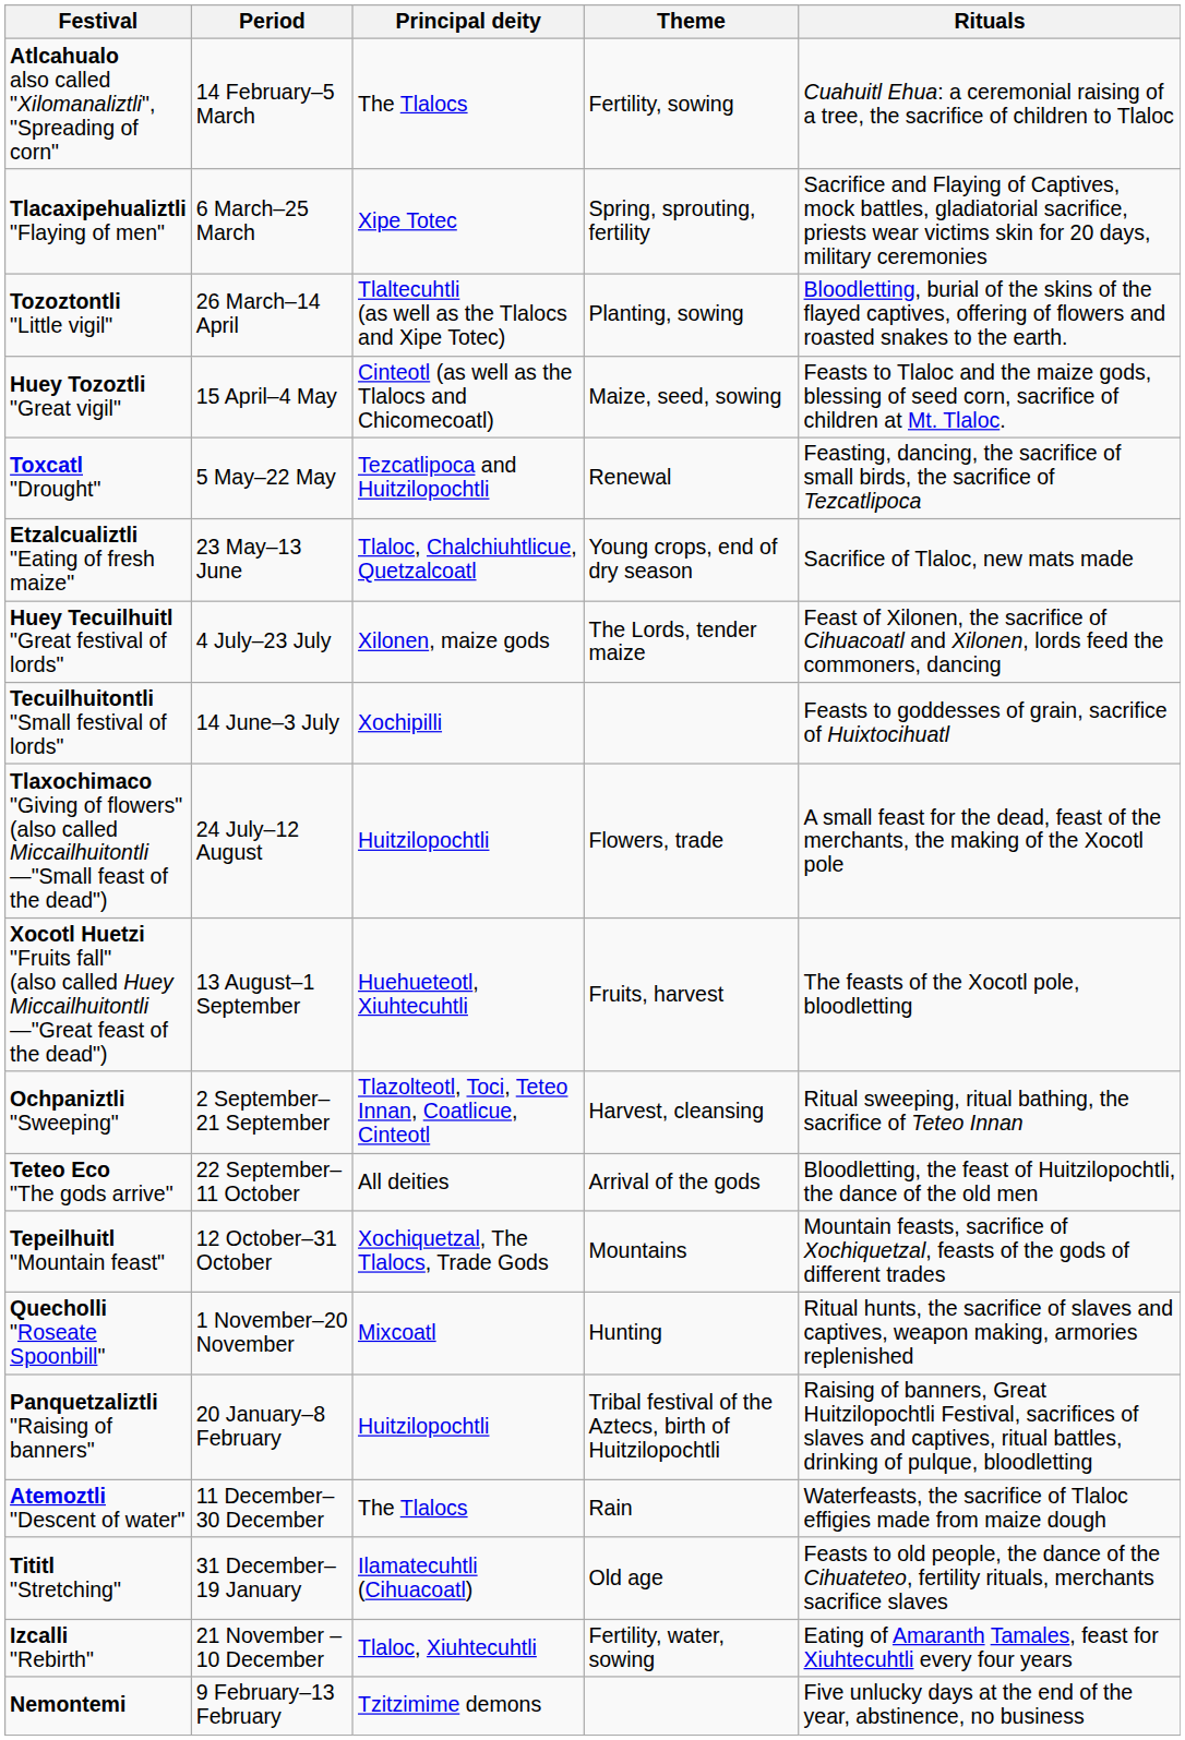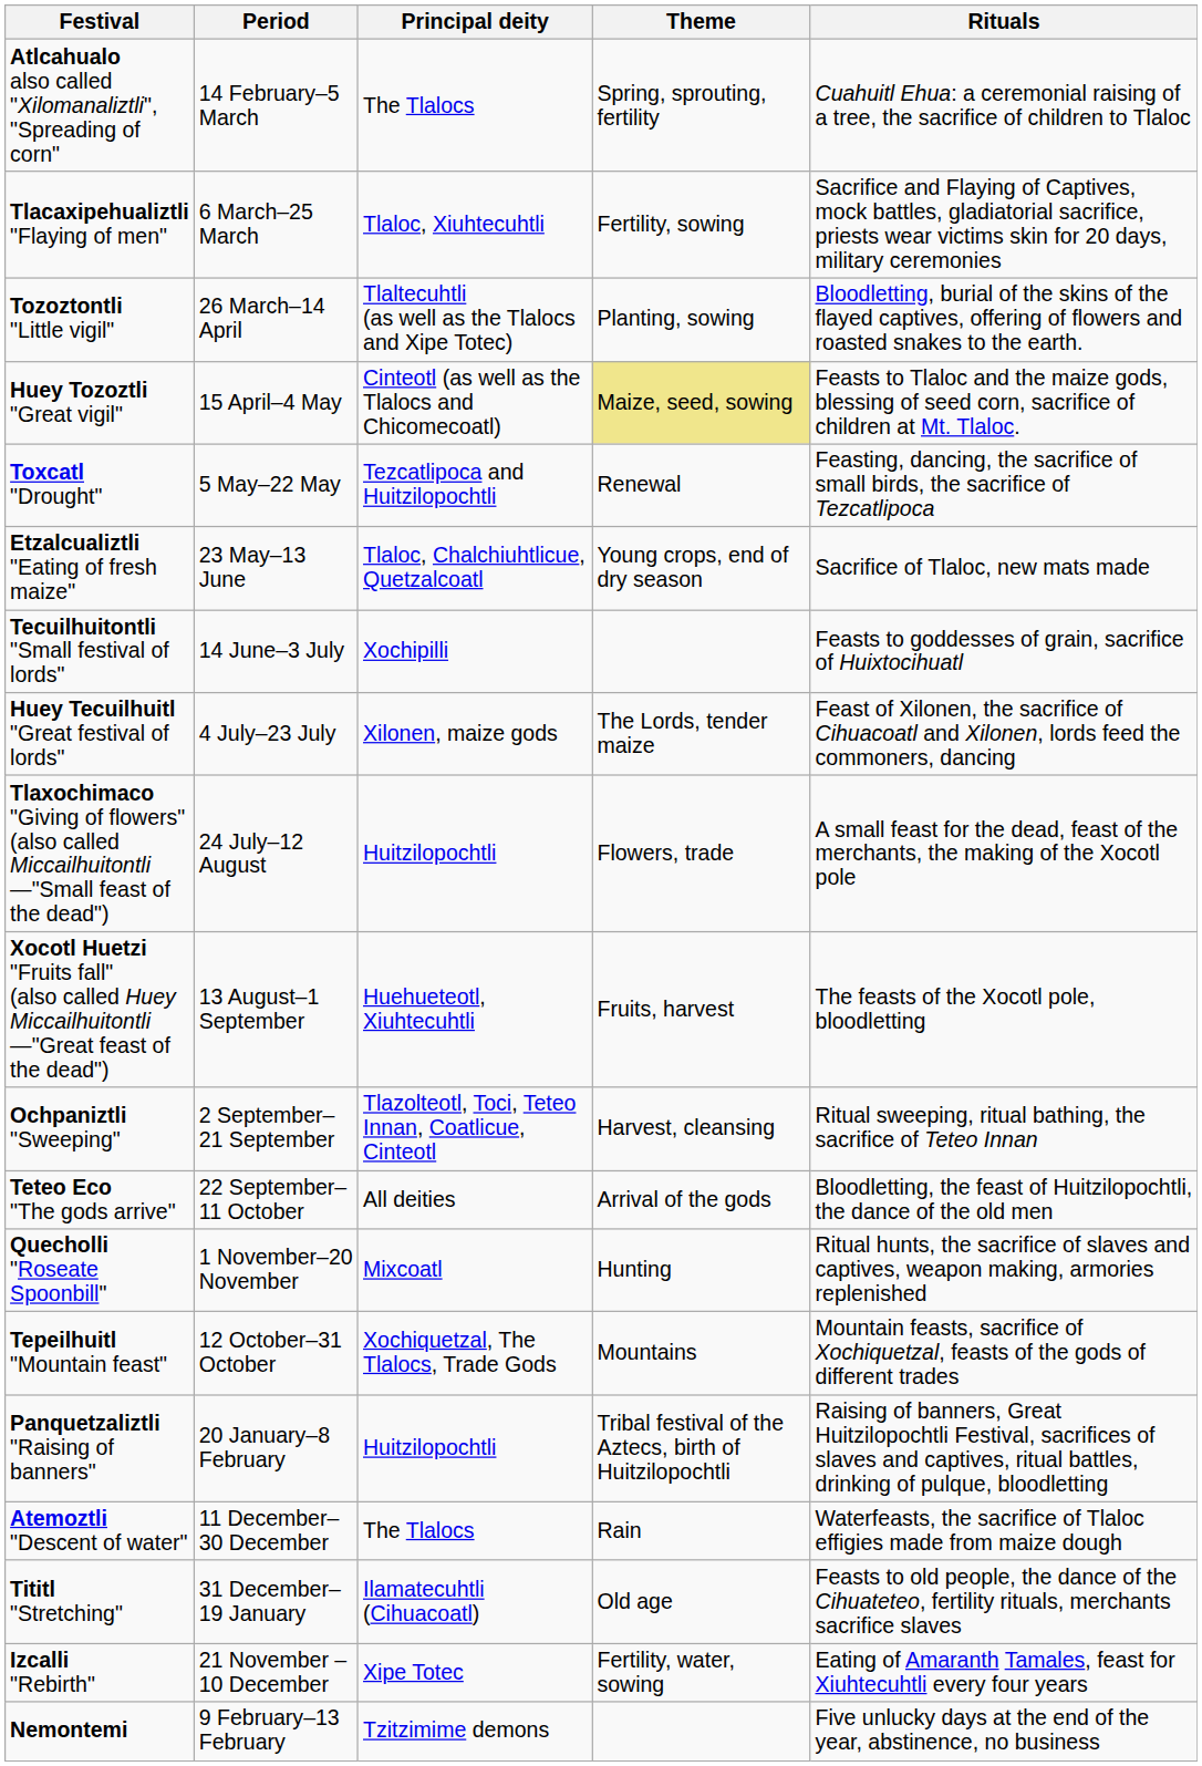 <table class="wikitable" width="100%">
 <tr>
 <th style="width:5%">Festival</th>
 <th>Period</th>
 <th>Principal deity</th>
 <th>Theme</th>
 <th>Rituals</th>
 </tr>
 <tr id="Atlcahualo">
 <td><strong>Atlcahualo</strong><br> also called "<em>Xilomanaliztli</em>", "Spreading of corn"</td>
 <td>14 February–5 March</td>
 <td>The <a href='#'>Tlalocs</a></td>
-<td>Fertility, sowing</td>
+<td>Spring, sprouting, fertility</td>
 <td><em>Cuahuitl Ehua</em>: a ceremonial raising of a tree, the sacrifice of children to Tlaloc</td>
 </tr>
 <tr id="Tlacaxipehualiztli">
 <td><strong>Tlacaxipehualiztli</strong> <br>"Flaying of men"</td>
 <td>6 March–25 March</td>
-<td><a href='#'>Xipe Totec</a></td>
-<td>Spring, sprouting, fertility</td>
+<td><a href='#'>Tlaloc</a>, <a href='#'>Xiuhtecuhtli</a></td>
+<td>Fertility, sowing</td>
 <td>Sacrifice and Flaying of Captives, mock battles, gladiatorial sacrifice, priests wear victims skin for 20 days, military ceremonies</td>
 </tr>
 <tr id="Tozoztontli">
 <td><strong>Tozoztontli</strong> <br>"Little vigil"</td>
 <td>26 March–14 April</td>
 <td><a href='#'>Tlaltecuhtli</a><br> (as well as the Tlalocs and Xipe Totec)</td>
 <td>Planting, sowing</td>
 <td><a href='#'>Bloodletting</a>, burial of the skins of the flayed captives, offering of flowers and roasted snakes to the earth.</td>
 </tr>
 <tr id="Huey Tozoztli">
 <td><strong>Huey Tozoztli</strong> <br> "Great vigil"</td>
 <td>15 April–4 May</td>
 <td><a href='#'>Cinteotl</a> (as well as the Tlalocs and Chicomecoatl)</td>
-<td>Maize, seed, sowing</td>
+<td style="background: khaki;">Maize, seed, sowing</td>
 <td>Feasts to Tlaloc and the maize gods, blessing of seed corn, sacrifice of children at <a href='#'>Mt. Tlaloc</a>.</td>
 </tr>
 <tr id="Toxcatl">
 <td><strong><a href='#'>Toxcatl</a></strong><br>"Drought"</td>
 <td>5 May–22 May</td>
 <td><a href='#'>Tezcatlipoca</a> and <a href='#'>Huitzilopochtli</a></td>
 <td>Renewal</td>
 <td>Feasting, dancing, the sacrifice of small birds, the sacrifice of <em>Tezcatlipoca</em></td>
 </tr>
 <tr id="Etzalcualiztli">
 <td><strong>Etzalcualiztli</strong> <br>"Eating of fresh maize"</td>
 <td>23 May–13 June</td>
 <td><a href='#'>Tlaloc</a>, <a href='#'>Chalchiuhtlicue</a>, <a href='#'>Quetzalcoatl</a></td>
 <td>Young crops, end of dry season</td>
 <td>Sacrifice of Tlaloc, new mats made</td>
 </tr>
+<tr id="Tecuilhuitontli">
+<td><strong>Tecuilhuitontli</strong><br>"Small festival of lords"</td>
+<td>14 June–3 July</td>
+<td><a href='#'>Xochipilli</a></td>
+<td></td>
+<td>Feasts to goddesses of grain, sacrifice of <em>Huixtocihuatl</em></td>
+</tr>
 <tr id="Huey Tecuilhuitl">
 <td><strong>Huey Tecuilhuitl</strong> <br>"Great festival of lords"</td>
 <td>4 July–23 July</td>
 <td><a href='#'>Xilonen</a>, maize gods</td>
 <td>The Lords, tender maize</td>
 <td>Feast of Xilonen, the sacrifice of <em>Cihuacoatl</em> and <em>Xilonen</em>, lords feed the commoners, dancing</td>
-</tr>
-<tr id="Tecuilhuitontli">
-<td><strong>Tecuilhuitontli</strong><br>"Small festival of lords"</td>
-<td>14 June–3 July</td>
-<td><a href='#'>Xochipilli</a></td>
-<td></td>
-<td>Feasts to goddesses of grain, sacrifice of <em>Huixtocihuatl</em></td>
 </tr>
 <tr id="Tlaxochimaco">
 <td><strong>Tlaxochimaco</strong> <br>"Giving of flowers" <br>(also called <em>Miccailhuitontli—</em>"Small feast of the dead")</td>
 <td>24 July–12 August</td>
 <td><a href='#'>Huitzilopochtli</a></td>
 <td>Flowers, trade</td>
 <td>A small feast for the dead, feast of the merchants, the making of the Xocotl pole</td>
 </tr>
 <tr id="Xocotl Huetzi">
 <td><strong>Xocotl Huetzi</strong> <br> "Fruits fall" <br>(also called <em>Huey Miccailhuitontli—</em>"Great feast of the dead")</td>
 <td>13 August–1 September</td>
 <td><a href='#'>Huehueteotl</a>, <a href='#'>Xiuhtecuhtli</a></td>
 <td>Fruits, harvest</td>
 <td>The feasts of the Xocotl pole, bloodletting</td>
 </tr>
 <tr id="Ochpaniztli">
 <td><strong>Ochpaniztli</strong><br>"Sweeping"</td>
 <td>2 September–21 September</td>
 <td><a href='#'>Tlazolteotl</a>, <a href='#'>Toci</a>, <a href='#'>Teteo Innan</a>, <a href='#'>Coatlicue</a>, <a href='#'>Cinteotl</a></td>
 <td>Harvest, cleansing</td>
 <td>Ritual sweeping, ritual bathing, the sacrifice of <em>Teteo Innan</em></td>
 </tr>
 <tr id="Teteo Eco">
 <td><strong>Teteo Eco</strong> <br>"The gods arrive"</td>
 <td>22 September–11 October</td>
 <td>All deities</td>
 <td>Arrival of the gods</td>
 <td>Bloodletting, the feast of Huitzilopochtli, the dance of the old men</td>
 </tr>
+<tr id="Quecholli">
+<td><strong>Quecholli</strong> <br> "<a href='#'>Roseate Spoonbill</a>"</td>
+<td>1 November–20 November</td>
+<td><a href='#'>Mixcoatl</a></td>
+<td>Hunting</td>
+<td>Ritual hunts, the sacrifice of slaves and captives, weapon making, armories replenished</td>
+</tr>
 <tr id="Tepeilhuitl">
 <td><strong>Tepeilhuitl</strong><br>"Mountain feast"</td>
 <td>12 October–31 October</td>
 <td><a href='#'>Xochiquetzal</a>, The <a href='#'>Tlalocs</a>, Trade Gods</td>
 <td>Mountains</td>
 <td>Mountain feasts, sacrifice of <em>Xochiquetzal</em>, feasts of the gods of different trades</td>
-</tr>
-<tr id="Quecholli">
-<td><strong>Quecholli</strong> <br> "<a href='#'>Roseate Spoonbill</a>"</td>
-<td>1 November–20 November</td>
-<td><a href='#'>Mixcoatl</a></td>
-<td>Hunting</td>
-<td>Ritual hunts, the sacrifice of slaves and captives, weapon making, armories replenished</td>
 </tr>
 <tr id="Panquetzaliztli">
 <td><strong>Panquetzaliztli</strong> <br>"Raising of banners"</td>
 <td>20 January–8 February</td>
 <td><a href='#'>Huitzilopochtli</a></td>
 <td>Tribal festival of the Aztecs, birth of Huitzilopochtli</td>
 <td>Raising of banners, Great Huitzilopochtli Festival, sacrifices of slaves and captives, ritual battles, drinking of pulque, bloodletting</td>
 </tr>
 <tr id="Atemoztli">
 <td><strong><a href='#'>Atemoztli</a></strong> <br>"Descent of water"</td>
 <td>11 December–30 December</td>
 <td>The <a href='#'>Tlalocs</a></td>
 <td>Rain</td>
 <td>Waterfeasts, the sacrifice of Tlaloc effigies made from maize dough</td>
 </tr>
 <tr id="Tititl">
 <td><strong>Tititl</strong> <br>"Stretching"</td>
 <td>31 December–19 January</td>
 <td><a href='#'>Ilamatecuhtli</a> (<a href='#'>Cihuacoatl</a>)</td>
 <td>Old age</td>
 <td>Feasts to old people, the dance of the <em>Cihuateteo</em>, fertility rituals, merchants sacrifice slaves</td>
 </tr>
 <tr id="Izcalli">
 <td><strong>Izcalli</strong><br>"Rebirth"</td>
 <td>21 November – 10 December</td>
-<td><a href='#'>Tlaloc</a>, <a href='#'>Xiuhtecuhtli</a></td>
+<td><a href='#'>Xipe Totec</a></td>
 <td>Fertility, water, sowing</td>
 <td>Eating of <a href='#'>Amaranth</a> <a href='#'>Tamales</a>, feast for <a href='#'>Xiuhtecuhtli</a> every four years</td>
 </tr>
 <tr id="Nemontemi">
 <td><strong>Nemontemi</strong></td>
 <td>9 February–13 February</td>
 <td><a href='#'>Tzitzimime</a> demons</td>
 <td></td>
 <td>Five unlucky days at the end of the year, abstinence, no business</td>
 </tr>
 </table>
